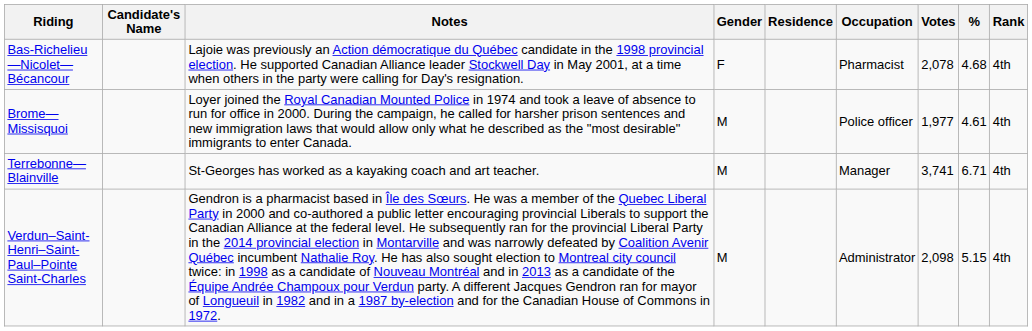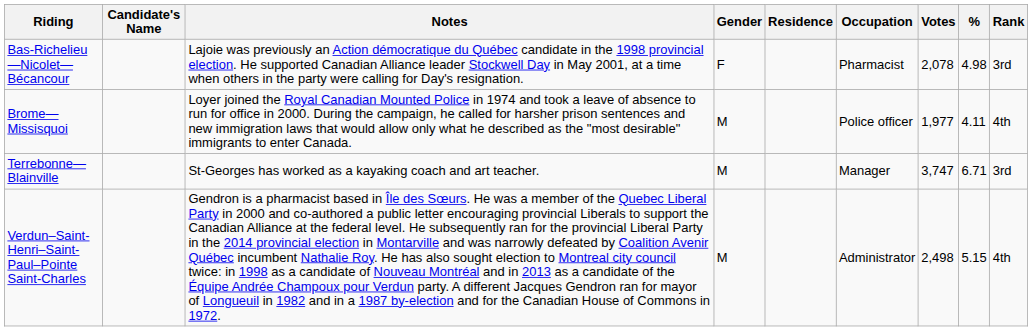 <table class="wikitable sortable" width="100%">
 <tr>
 <th>Riding</th>
 <th>Candidate's Name</th>
 <th>Notes</th>
 <th>Gender</th>
 <th>Residence</th>
 <th>Occupation</th>
 <th>Votes</th>
 <th>%</th>
 <th>Rank</th>
 </tr>
 <tr>
 <td><a href='#'>Bas-Richelieu—Nicolet—Bécancour</a></td>
 <td></td>
 <td>Lajoie was previously an <a href='#'>Action démocratique du Québec</a> candidate in the <a href='#'>1998 provincial election</a>. He supported Canadian Alliance leader <a href='#'>Stockwell Day</a> in May 2001, at a time when others in the party were calling for Day's resignation.</td>
 <td>F</td>
 <td></td>
 <td>Pharmacist</td>
 <td>2,078</td>
-<td>4.68</td>
-<td>4th</td>
+<td>4.98</td>
+<td>3rd</td>
 </tr>
 <tr>
 <td><a href='#'>Brome—Missisquoi</a></td>
 <td></td>
 <td>Loyer joined the <a href='#'>Royal Canadian Mounted Police</a> in 1974 and took a leave of absence to run for office in 2000. During the campaign, he called for harsher prison sentences and new immigration laws that would allow only what he described as the "most desirable" immigrants to enter Canada.</td>
 <td>M</td>
 <td></td>
 <td>Police officer</td>
 <td>1,977</td>
-<td>4.61</td>
+<td>4.11</td>
 <td>4th</td>
 </tr>
 <tr>
 <td><a href='#'>Terrebonne—Blainville</a></td>
 <td></td>
 <td>St-Georges has worked as a kayaking coach and art teacher.</td>
 <td>M</td>
 <td></td>
 <td>Manager</td>
-<td>3,741</td>
+<td>3,747</td>
 <td>6.71</td>
-<td>4th</td>
+<td>3rd</td>
 </tr>
 <tr>
 <td><a href='#'>Verdun–Saint-Henri–Saint-Paul–Pointe Saint-Charles</a></td>
 <td></td>
 <td>Gendron is a pharmacist based in <a href='#'>Île des Sœurs</a>. He was a member of the <a href='#'>Quebec Liberal Party</a> in 2000 and co-authored a public letter encouraging provincial Liberals to support the Canadian Alliance at the federal level. He subsequently ran for the provincial Liberal Party in the <a href='#'>2014 provincial election</a> in <a href='#'>Montarville</a> and was narrowly defeated by <a href='#'>Coalition Avenir Québec</a> incumbent <a href='#'>Nathalie Roy</a>. He has also sought election to <a href='#'>Montreal city council</a> twice: in <a href='#'>1998</a> as a candidate of <a href='#'>Nouveau Montréal</a> and in <a href='#'>2013</a> as a candidate of the <a href='#'>Équipe Andrée Champoux pour Verdun</a> party. A different Jacques Gendron ran for mayor of <a href='#'>Longueuil</a> in <a href='#'>1982</a> and in a <a href='#'>1987 by-election</a> and for the Canadian House of Commons in <a href='#'>1972</a>.</td>
 <td>M</td>
 <td></td>
 <td>Administrator</td>
-<td>2,098</td>
+<td>2,498</td>
 <td>5.15</td>
 <td>4th</td>
 </tr>
 </table>
